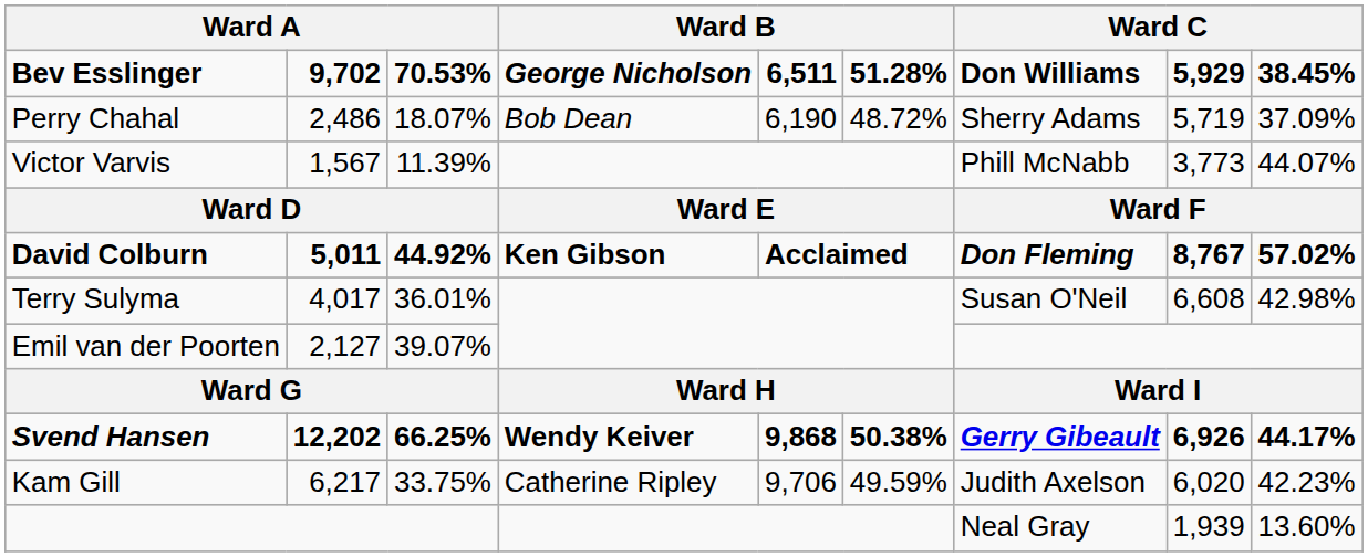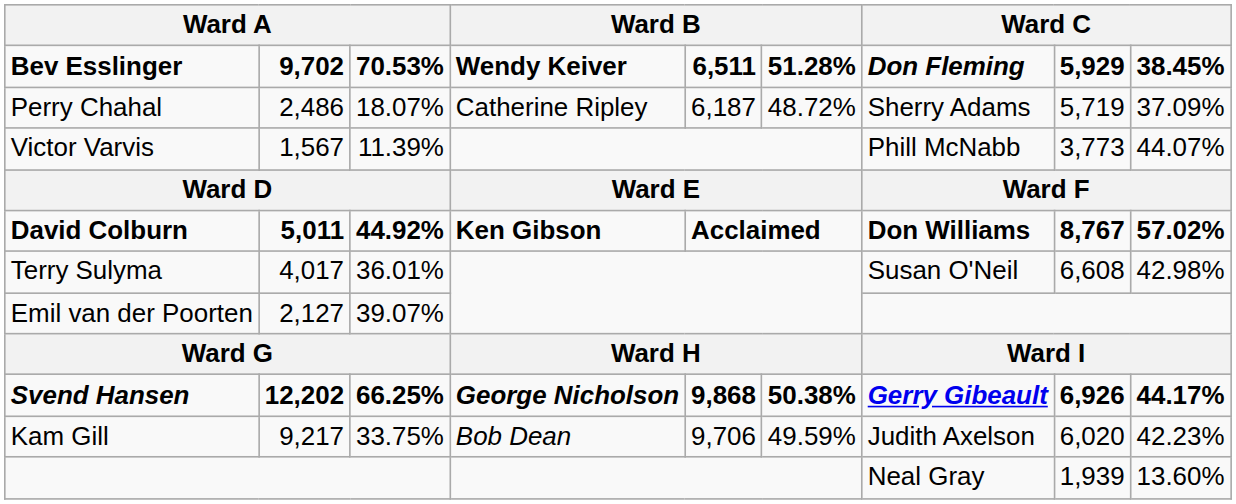 <table class="wikitable">
 <tr>
 <th colspan="3"><strong>Ward A</strong></th>
 <th colspan="3"><strong>Ward B</strong></th>
 <th colspan="3"><strong>Ward C</strong></th>
 </tr>
 <tr>
 <td><strong>Bev Esslinger</strong></td>
 <td align="right"><strong>9,702</strong></td>
 <td align="right"><strong>70.53%</strong></td>
-<td><strong><em>George Nicholson</em></strong></td>
+<td><strong>Wendy Keiver</strong></td>
 <td align="right"><strong>6,511</strong></td>
 <td align="right"><strong>51.28%</strong></td>
-<td><strong>Don Williams</strong></td>
+<td><strong><em>Don Fleming</em></strong></td>
 <td align="right"><strong>5,929</strong></td>
 <td align="right"><strong>38.45%</strong></td>
 </tr>
 <tr>
 <td>Perry Chahal</td>
 <td align="right">2,486</td>
 <td align="right">18.07%</td>
-<td><em>Bob Dean</em></td>
-<td align="right">6,190</td>
+<td>Catherine Ripley</td>
+<td align="right">6,187</td>
 <td align="right">48.72%</td>
 <td>Sherry Adams</td>
 <td align="right">5,719</td>
 <td align="right">37.09%</td>
 </tr>
 <tr>
 <td>Victor Varvis</td>
 <td align="right">1,567</td>
 <td align="right">11.39%</td>
 <td colspan="3"></td>
 <td>Phill McNabb</td>
 <td align="right">3,773</td>
 <td align="right">44.07%</td>
 </tr>
 <tr>
 <th colspan="3"><strong>Ward D</strong></th>
 <th colspan="3"><strong>Ward E</strong></th>
 <th colspan="3"><strong>Ward F</strong></th>
 </tr>
 <tr>
 <td><strong>David Colburn</strong></td>
 <td align="right"><strong>5,011</strong></td>
 <td align="right"><strong>44.92%</strong></td>
 <td><strong>Ken Gibson</strong></td>
 <td colspan="2"><strong>Acclaimed</strong></td>
-<td><strong><em>Don Fleming</em></strong></td>
+<td><strong>Don Williams</strong></td>
 <td align="right"><strong>8,767</strong></td>
 <td align="right"><strong>57.02%</strong></td>
 </tr>
 <tr>
 <td>Terry Sulyma</td>
 <td align="right">4,017</td>
 <td align="right">36.01%</td>
 <td colspan="3" rowspan="2"></td>
 <td>Susan O'Neil</td>
 <td align="right">6,608</td>
 <td align="right">42.98%</td>
 </tr>
 <tr>
 <td>Emil van der Poorten</td>
 <td align="right">2,127</td>
 <td align="right">39.07%</td>
 <td colspan="3"></td>
 </tr>
 <tr>
 <th colspan="3"><strong>Ward G</strong></th>
 <th colspan="3"><strong>Ward H</strong></th>
 <th colspan="3"><strong>Ward I</strong></th>
 </tr>
 <tr>
 <td><strong><em>Svend Hansen</em></strong></td>
 <td align="right"><strong>12,202</strong></td>
 <td align="right"><strong>66.25%</strong></td>
-<td><strong>Wendy Keiver</strong></td>
+<td><strong><em>George Nicholson</em></strong></td>
 <td align="right"><strong>9,868</strong></td>
 <td align="right"><strong>50.38%</strong></td>
 <td><strong><em><a href='#'>Gerry Gibeault</a></em></strong></td>
 <td align="right"><strong>6,926</strong></td>
 <td align="right"><strong>44.17%</strong></td>
 </tr>
 <tr>
 <td>Kam Gill</td>
-<td align="right">6,217</td>
+<td align="right">9,217</td>
 <td align="right">33.75%</td>
-<td>Catherine Ripley</td>
+<td><em>Bob Dean</em></td>
 <td align="right">9,706</td>
 <td align="right">49.59%</td>
 <td>Judith Axelson</td>
 <td align="right">6,020</td>
 <td align="right">42.23%</td>
 </tr>
 <tr>
 <td colspan="3"></td>
 <td colspan="3"></td>
 <td>Neal Gray</td>
 <td align="right">1,939</td>
 <td align="right">13.60%</td>
 </tr>
 </table>
